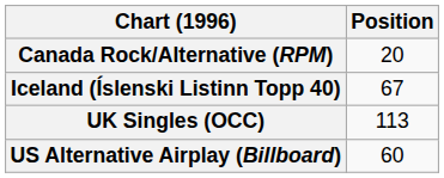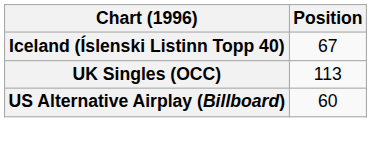 <table class="wikitable sortable plainrowheaders" style="text-align:center">
 <tr>
 <th scope="col">Chart (1996)</th>
 <th scope="col">Position</th>
-</tr>
-<tr>
-<th scope="row">Canada Rock/Alternative (<em>RPM</em>)</th>
-<td>20</td>
 </tr>
 <tr>
 <th scope="row">Iceland (Íslenski Listinn Topp 40)</th>
 <td>67</td>
 </tr>
 <tr>
 <th scope="row">UK Singles (OCC)</th>
 <td>113</td>
 </tr>
 <tr>
 <th scope="row">US Alternative Airplay (<em>Billboard</em>)</th>
 <td>60</td>
 </tr>
 </table>
